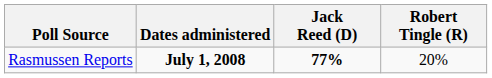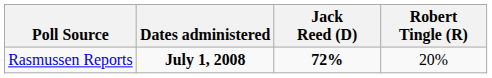 <table class="wikitable" style="text-align:center">
 <tr valign=bottom>
 <th>Poll Source</th>
 <th>Dates administered</th>
 <th style="width:100px;">Jack<br>Reed (D)</th>
 <th style="width:100px;">Robert<br>Tingle (R)</th>
 </tr>
 <tr>
 <td align=left><a href='#'>Rasmussen Reports</a></td>
 <td><strong>July 1, 2008</strong></td>
-<td><strong>77%</strong></td>
+<td><strong>72%</strong></td>
 <td>20%</td>
 </tr>
 </table>
